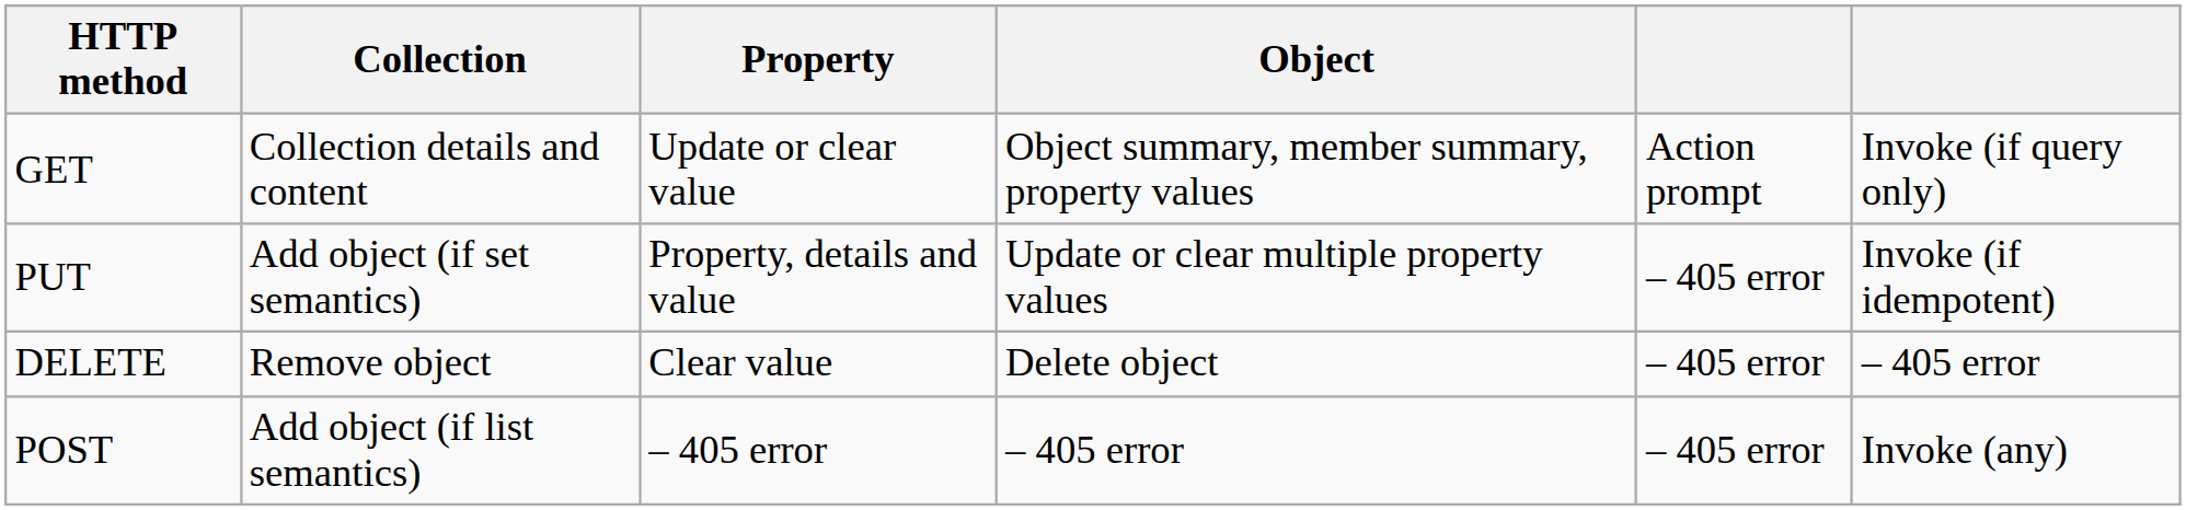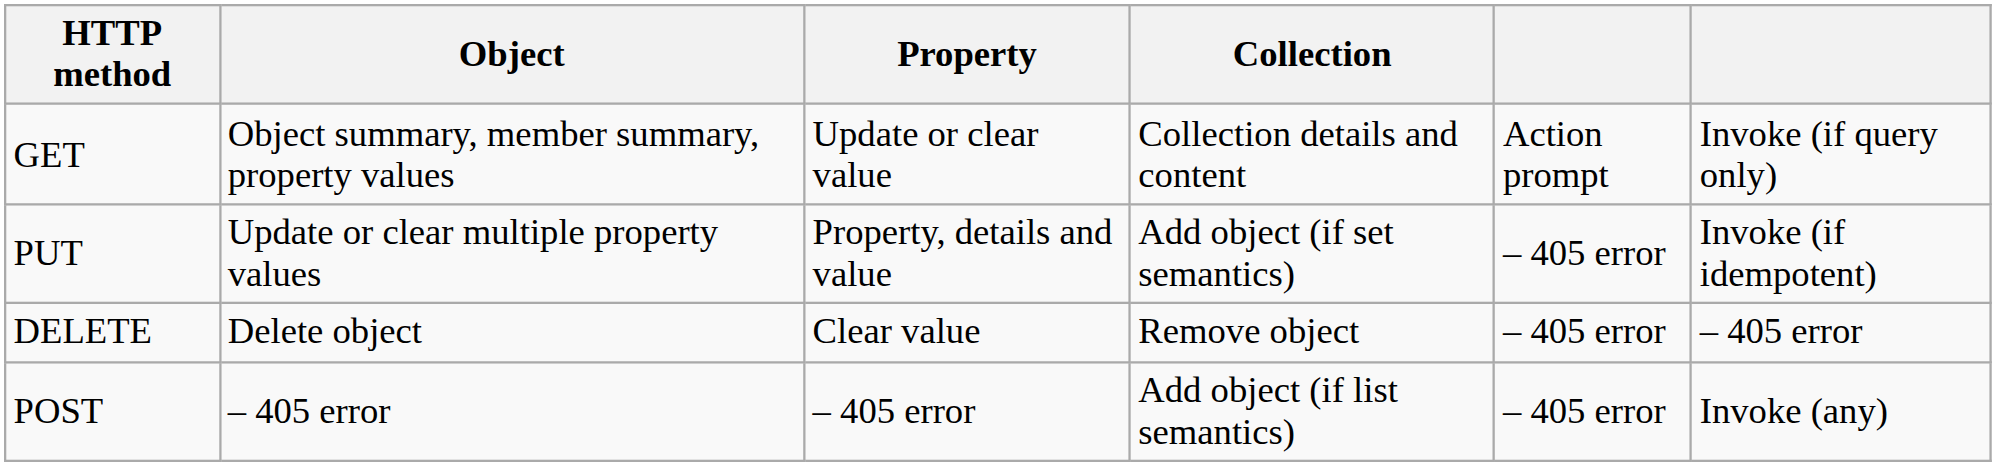 <table class="wikitable">
 <tr>
 <th>HTTP method</th>
+<th>Object</th>
+<th>Property</th>
 <th>Collection</th>
-<th>Property</th>
-<th>Object</th>
 <th></th>
 <th></th>
 </tr>
 <tr>
 <td>GET</td>
+<td>Object summary, member summary, property values</td>
+<td>Update or clear  value</td>
 <td>Collection details and content</td>
-<td>Update or clear  value</td>
-<td>Object summary, member summary, property values</td>
 <td>Action prompt</td>
 <td>Invoke (if query only)</td>
 </tr>
 <tr>
 <td>PUT</td>
+<td>Update or clear multiple property values</td>
+<td>Property, details and value</td>
 <td>Add object (if set semantics)</td>
-<td>Property, details and value</td>
-<td>Update or clear multiple property values</td>
 <td> – 405 error</td>
 <td>Invoke (if idempotent)</td>
 </tr>
 <tr>
 <td>DELETE</td>
+<td>Delete object</td>
+<td>Clear  value</td>
 <td>Remove object</td>
-<td>Clear  value</td>
-<td>Delete object</td>
 <td> – 405  error</td>
 <td> – 405  error</td>
 </tr>
 <tr>
 <td>POST</td>
-<td>Add object (if list semantics)</td>
 <td> – 405 error</td>
 <td> – 405 error</td>
+<td>Add object (if list semantics)</td>
 <td> – 405 error</td>
 <td>Invoke (any)</td>
 </tr>
 </table>
